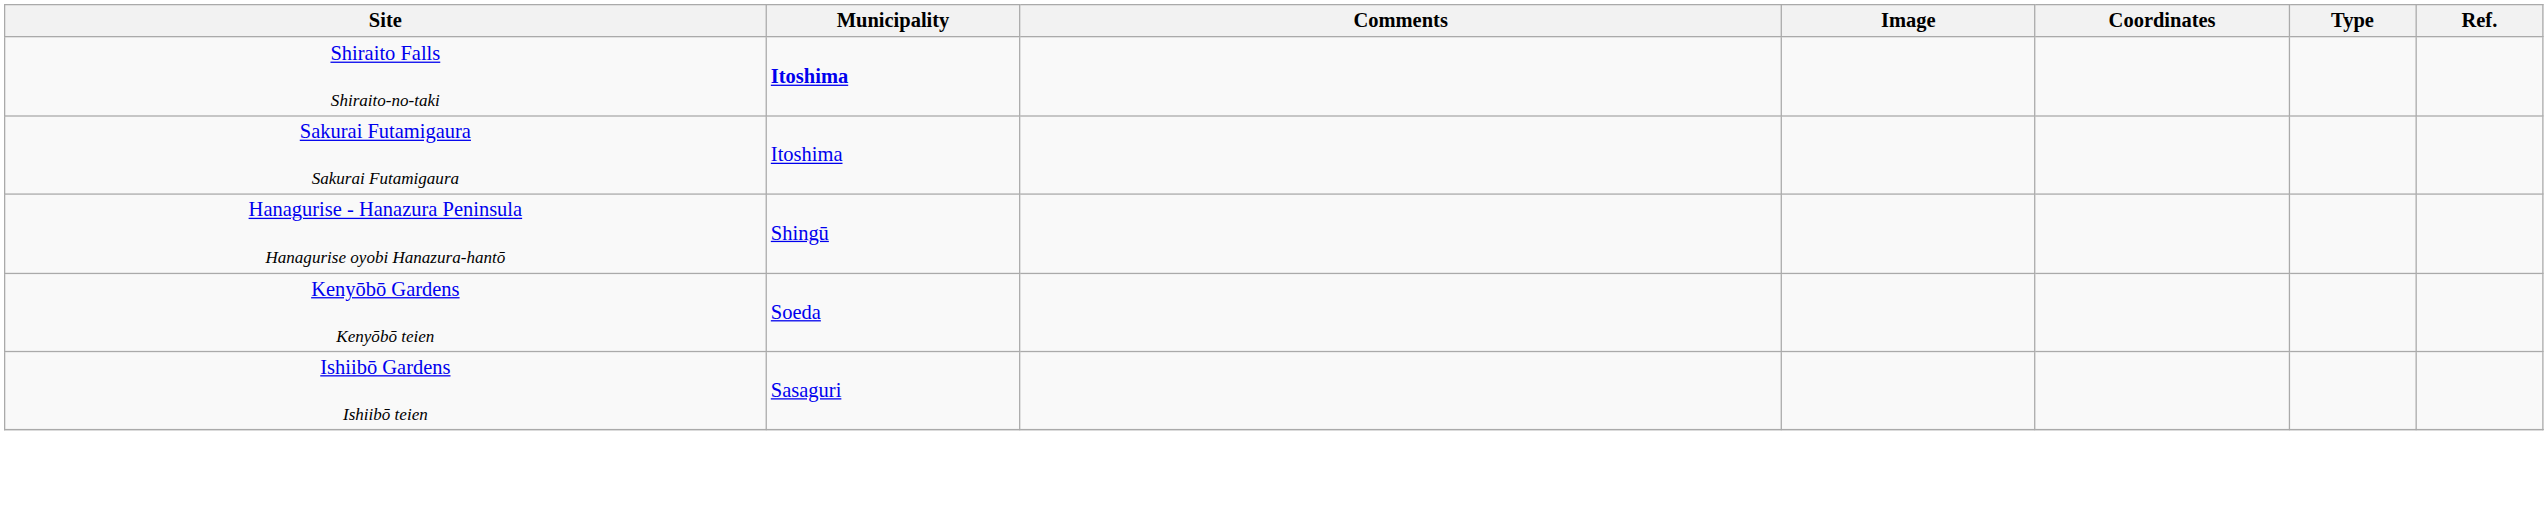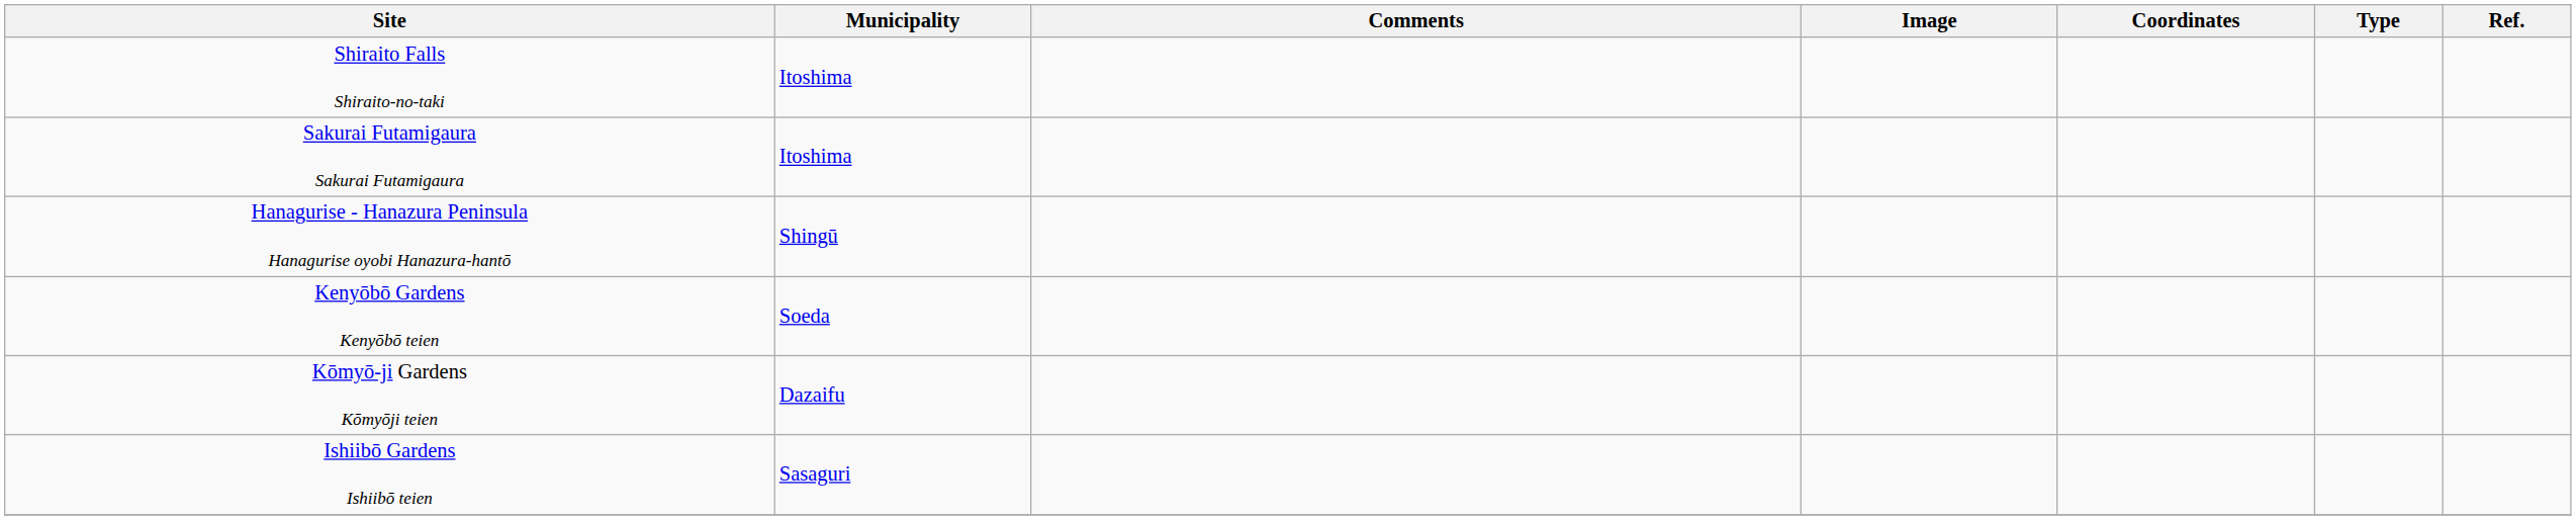 <table class="wikitable sortable"  style="width:100%;">
 <tr>
 <th width="30%" align="left">Site</th>
 <th width="10%" align="left">Municipality</th>
 <th width="30%" align="left" class="unsortable">Comments</th>
 <th width="10%" align="left"  class="unsortable">Image</th>
 <th width="10%" align="left" class="unsortable">Coordinates</th>
 <th width="5%" align="left">Type</th>
 <th width="5%" align="left"  class="unsortable">Ref.</th>
 </tr>
 <tr>
 <td align="center"><a href='#'>Shiraito Falls</a><br><br><small><em>Shiraito-no-taki</em></small></td>
-<td><strong><a href='#'>Itoshima</a></strong></td>
+<td><a href='#'>Itoshima</a></td>
 <td></td>
 <td></td>
 <td></td>
 <td></td>
 <td></td>
 </tr>
 <tr>
 <td align="center"><a href='#'>Sakurai Futamigaura</a><br><br><small><em>Sakurai Futamigaura</em></small></td>
 <td><a href='#'>Itoshima</a></td>
 <td></td>
 <td></td>
 <td></td>
 <td></td>
 <td></td>
 </tr>
 <tr>
 <td align="center"><a href='#'>Hanagurise - Hanazura Peninsula</a><br><br><small><em>Hanagurise oyobi Hanazura-hantō</em></small></td>
 <td><a href='#'>Shingū</a></td>
 <td></td>
 <td></td>
 <td></td>
 <td></td>
 <td></td>
 </tr>
 <tr>
 <td align="center"><a href='#'>Kenyōbō Gardens</a><br><br><small><em>Kenyōbō teien</em></small></td>
 <td><a href='#'>Soeda</a></td>
 <td></td>
 <td></td>
 <td></td>
 <td></td>
 <td></td>
 </tr>
 <tr>
+<td align="center"><a href='#'>Kōmyō-ji</a> Gardens<br><br><small><em>Kōmyōji teien</em></small></td>
+<td><a href='#'>Dazaifu</a></td>
+<td></td>
+<td></td>
+<td></td>
+<td></td>
+<td></td>
+</tr>
+<tr>
 <td align="center"><a href='#'>Ishiibō Gardens</a><br><br><small><em>Ishiibō teien</em></small></td>
 <td><a href='#'>Sasaguri</a></td>
 <td></td>
 <td></td>
 <td></td>
 <td></td>
 <td></td>
 </tr>
 <tr>
 </tr>
 </table>
